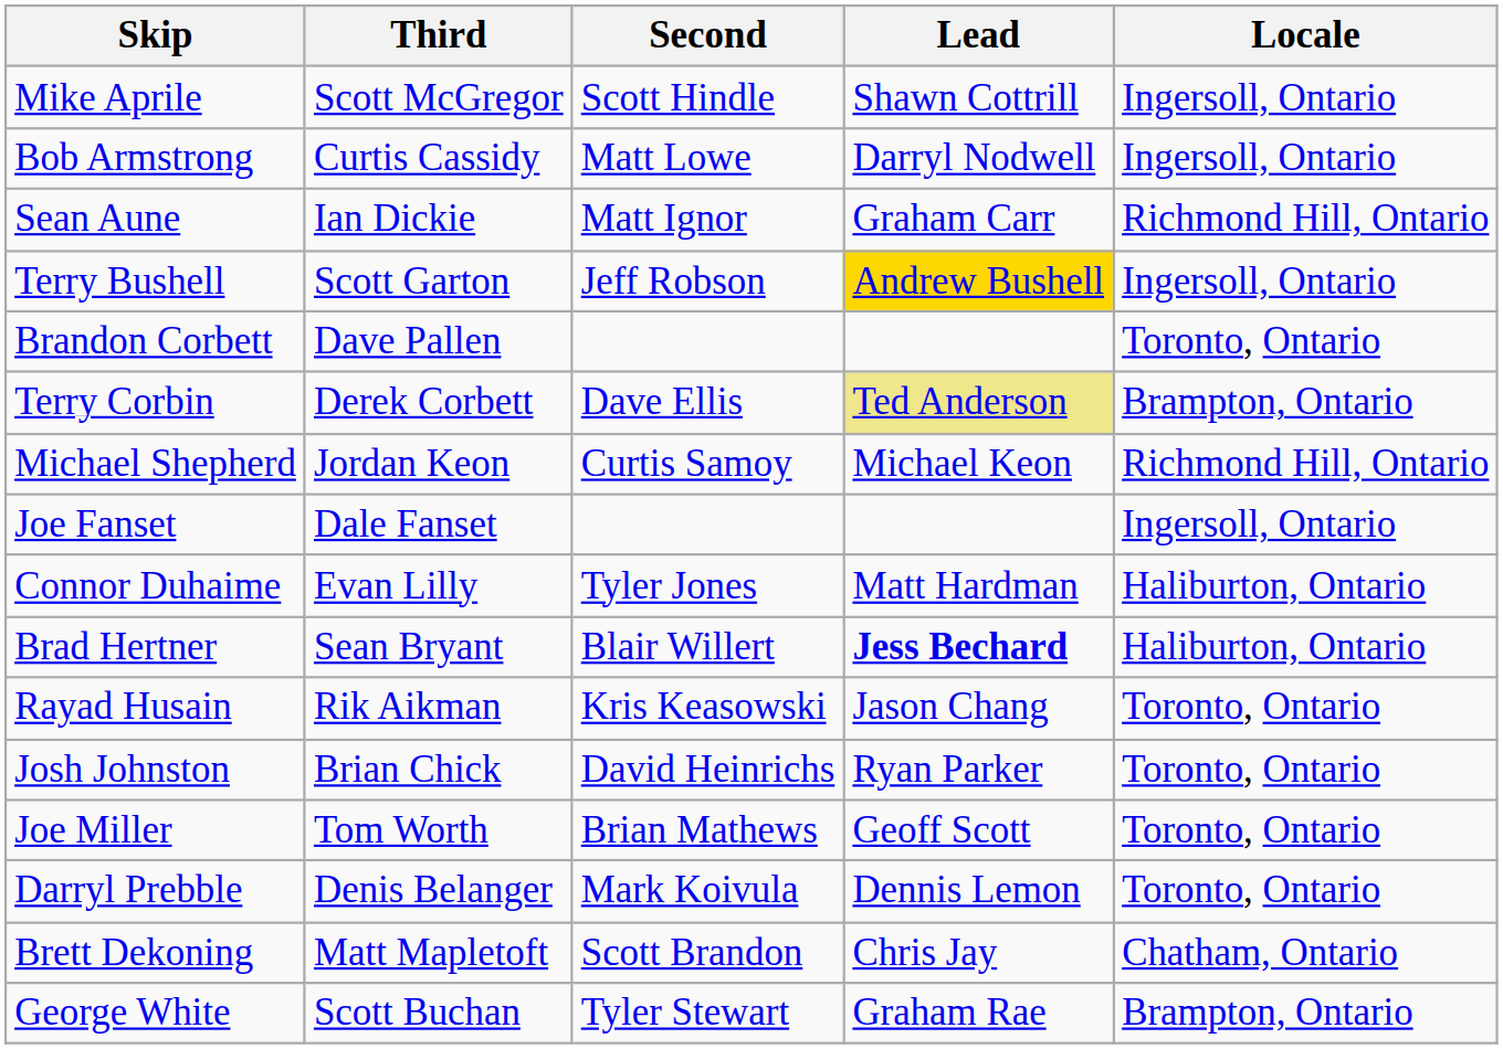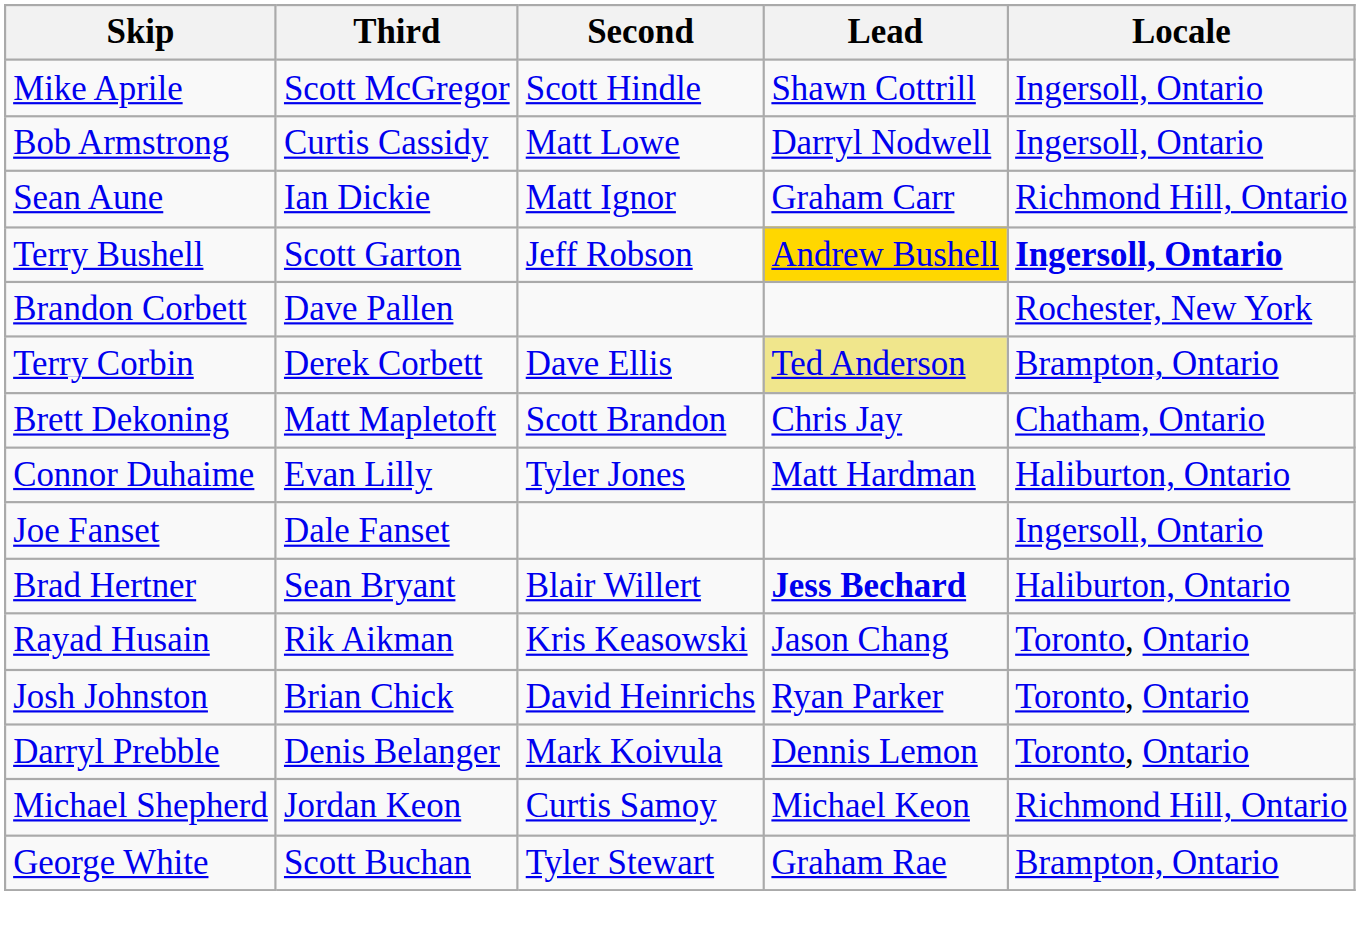 <table class=wikitable>
 <tr>
 <th>Skip</th>
 <th>Third</th>
 <th>Second</th>
 <th>Lead</th>
 <th>Locale</th>
 </tr>
 <tr>
 <td><a href='#'>Mike Aprile</a></td>
 <td><a href='#'>Scott McGregor</a></td>
 <td><a href='#'>Scott Hindle</a></td>
 <td><a href='#'>Shawn Cottrill</a></td>
 <td> <a href='#'>Ingersoll, Ontario</a></td>
 </tr>
 <tr>
 <td><a href='#'> Bob Armstrong</a></td>
 <td><a href='#'>Curtis Cassidy</a></td>
 <td><a href='#'>Matt Lowe</a></td>
 <td><a href='#'>Darryl Nodwell</a></td>
 <td> <a href='#'>Ingersoll, Ontario</a></td>
 </tr>
 <tr>
 <td><a href='#'>Sean Aune</a></td>
 <td><a href='#'>Ian Dickie</a></td>
 <td><a href='#'>Matt Ignor</a></td>
 <td><a href='#'> Graham Carr</a></td>
 <td> <a href='#'>Richmond Hill, Ontario</a></td>
 </tr>
 <tr>
 <td><a href='#'>Terry Bushell</a></td>
 <td><a href='#'>Scott Garton</a></td>
 <td><a href='#'>Jeff Robson</a></td>
 <td style="background: gold;"><a href='#'>Andrew Bushell</a></td>
-<td> <a href='#'>Ingersoll, Ontario</a></td>
+<td><strong> <a href='#'>Ingersoll, Ontario</a></strong></td>
 </tr>
 <tr>
 <td><a href='#'>Brandon Corbett</a></td>
 <td><a href='#'>Dave Pallen</a></td>
 <td></td>
 <td></td>
-<td> <a href='#'>Toronto</a>, <a href='#'>Ontario</a></td>
+<td> <a href='#'>Rochester, New York</a></td>
 </tr>
 <tr>
 <td><a href='#'>Terry Corbin</a></td>
 <td><a href='#'>Derek Corbett</a></td>
 <td><a href='#'>Dave Ellis</a></td>
 <td style="background: khaki;"><a href='#'> Ted Anderson</a></td>
 <td> <a href='#'>Brampton, Ontario</a></td>
 </tr>
 <tr>
-<td><a href='#'>Michael Shepherd</a></td>
-<td><a href='#'>Jordan Keon</a></td>
-<td><a href='#'>Curtis Samoy</a></td>
-<td><a href='#'>Michael Keon</a></td>
-<td> <a href='#'>Richmond Hill, Ontario</a></td>
+<td><a href='#'>Brett Dekoning</a></td>
+<td><a href='#'>Matt Mapletoft</a></td>
+<td><a href='#'>Scott Brandon</a></td>
+<td><a href='#'>Chris Jay</a></td>
+<td> <a href='#'>Chatham, Ontario</a></td>
+</tr>
+<tr>
+<td><a href='#'>Connor Duhaime</a></td>
+<td><a href='#'>Evan Lilly</a></td>
+<td><a href='#'>Tyler Jones</a></td>
+<td><a href='#'>Matt Hardman</a></td>
+<td> <a href='#'>Haliburton, Ontario</a></td>
 </tr>
 <tr>
 <td><a href='#'>Joe Fanset</a></td>
 <td><a href='#'>Dale Fanset</a></td>
 <td></td>
 <td></td>
 <td> <a href='#'>Ingersoll, Ontario</a></td>
-</tr>
-<tr>
-<td><a href='#'>Connor Duhaime</a></td>
-<td><a href='#'>Evan Lilly</a></td>
-<td><a href='#'>Tyler Jones</a></td>
-<td><a href='#'>Matt Hardman</a></td>
-<td> <a href='#'>Haliburton, Ontario</a></td>
 </tr>
 <tr>
 <td><a href='#'>Brad Hertner</a></td>
 <td><a href='#'>Sean Bryant</a></td>
 <td><a href='#'>Blair Willert</a></td>
 <td><strong><a href='#'>Jess Bechard</a></strong></td>
 <td> <a href='#'>Haliburton, Ontario</a></td>
 </tr>
 <tr>
 <td><a href='#'>Rayad Husain</a></td>
 <td><a href='#'>Rik Aikman</a></td>
 <td><a href='#'>Kris Keasowski</a></td>
 <td><a href='#'>Jason Chang</a></td>
 <td> <a href='#'>Toronto</a>, <a href='#'>Ontario</a></td>
 </tr>
 <tr>
 <td><a href='#'>Josh Johnston</a></td>
 <td><a href='#'>Brian Chick</a></td>
 <td><a href='#'>David Heinrichs</a></td>
 <td><a href='#'>Ryan Parker</a></td>
 <td> <a href='#'>Toronto</a>, <a href='#'>Ontario</a></td>
 </tr>
 <tr>
-<td><a href='#'>Joe Miller</a></td>
-<td><a href='#'>Tom Worth</a></td>
-<td><a href='#'>Brian Mathews</a></td>
-<td><a href='#'>Geoff Scott</a></td>
-<td> <a href='#'>Toronto</a>, <a href='#'>Ontario</a></td>
-</tr>
-<tr>
 <td><a href='#'>Darryl Prebble</a></td>
 <td><a href='#'>Denis Belanger</a></td>
 <td><a href='#'>Mark Koivula</a></td>
 <td><a href='#'>Dennis Lemon</a></td>
 <td> <a href='#'>Toronto</a>, <a href='#'>Ontario</a></td>
 </tr>
 <tr>
-<td><a href='#'>Brett Dekoning</a></td>
-<td><a href='#'>Matt Mapletoft</a></td>
-<td><a href='#'>Scott Brandon</a></td>
-<td><a href='#'>Chris Jay</a></td>
-<td> <a href='#'>Chatham, Ontario</a></td>
+<td><a href='#'>Michael Shepherd</a></td>
+<td><a href='#'>Jordan Keon</a></td>
+<td><a href='#'>Curtis Samoy</a></td>
+<td><a href='#'>Michael Keon</a></td>
+<td> <a href='#'>Richmond Hill, Ontario</a></td>
 </tr>
 <tr>
 <td><a href='#'>George White</a></td>
 <td><a href='#'>Scott Buchan</a></td>
 <td><a href='#'> Tyler Stewart</a></td>
 <td><a href='#'>Graham Rae</a></td>
 <td> <a href='#'>Brampton, Ontario</a></td>
 </tr>
 </table>
